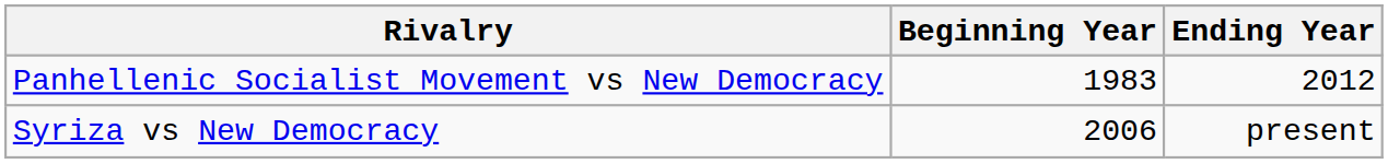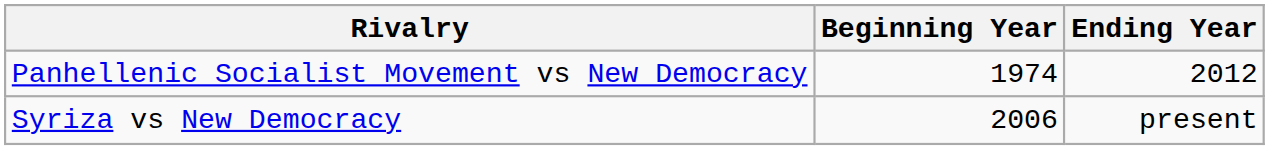 <table class="wikitable sortable">
 <tr>
 <th>Rivalry</th>
 <th>Beginning Year</th>
 <th>Ending Year</th>
 </tr>
 <tr>
 <td><a href='#'>Panhellenic Socialist Movement</a> vs <a href='#'>New Democracy</a></td>
-<td style="text-align:right;">1983</td>
+<td style="text-align:right;">1974</td>
 <td style="text-align:right;">2012</td>
 </tr>
 <tr>
 <td><a href='#'>Syriza</a> vs <a href='#'>New Democracy</a></td>
 <td style="text-align:right;">2006</td>
 <td style="text-align:right;">present</td>
 </tr>
 </table>
